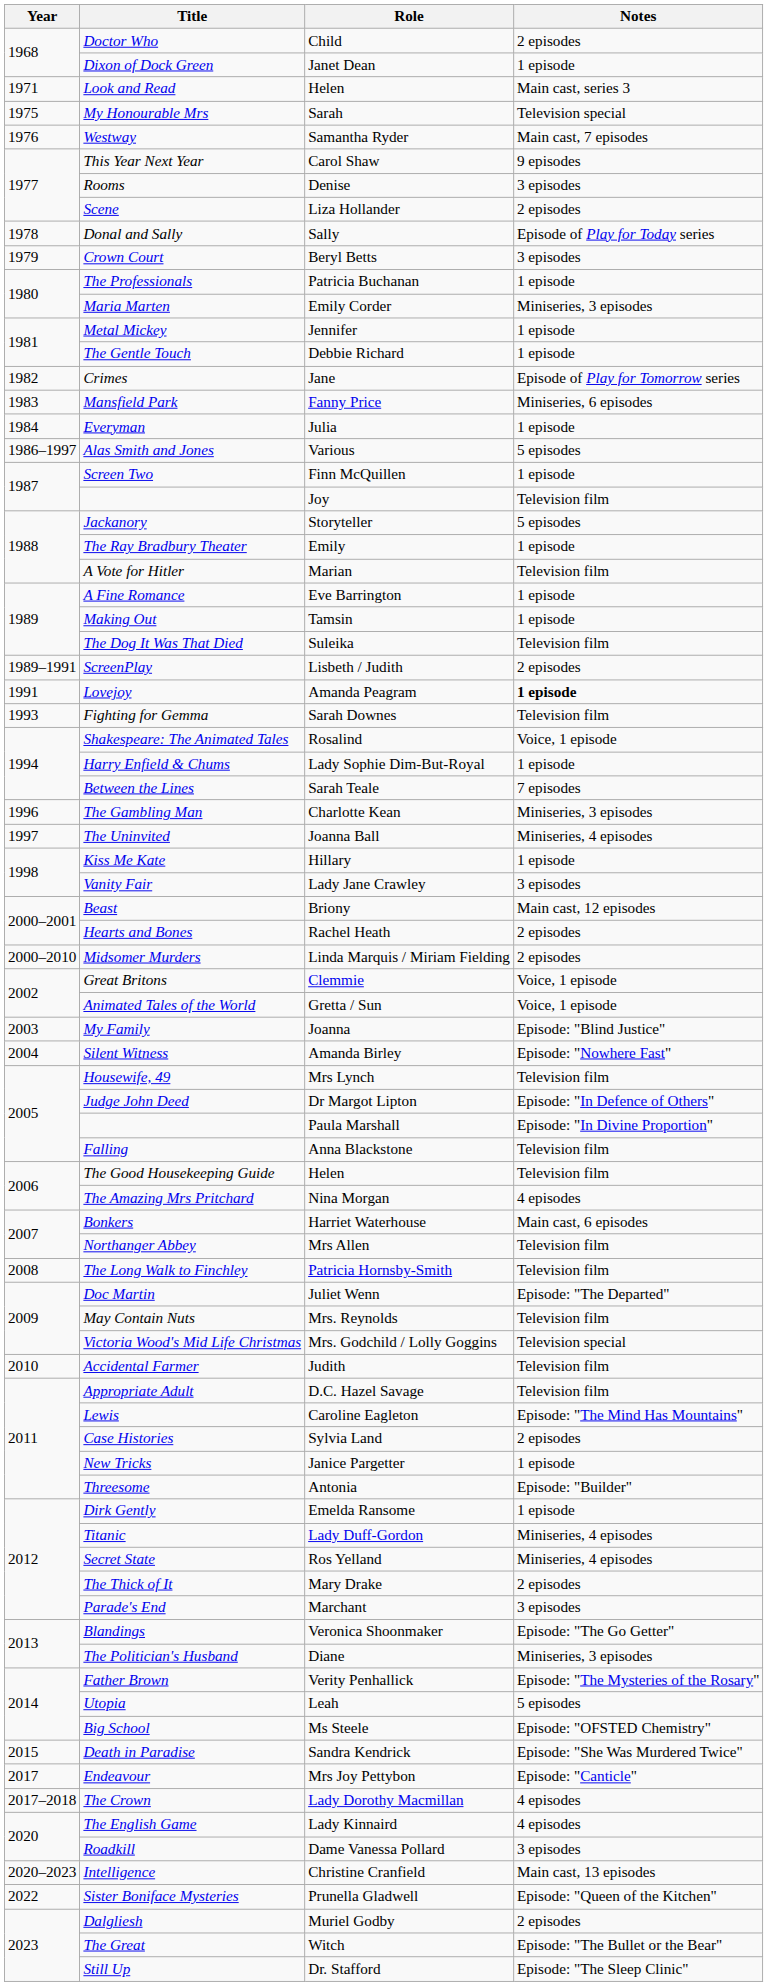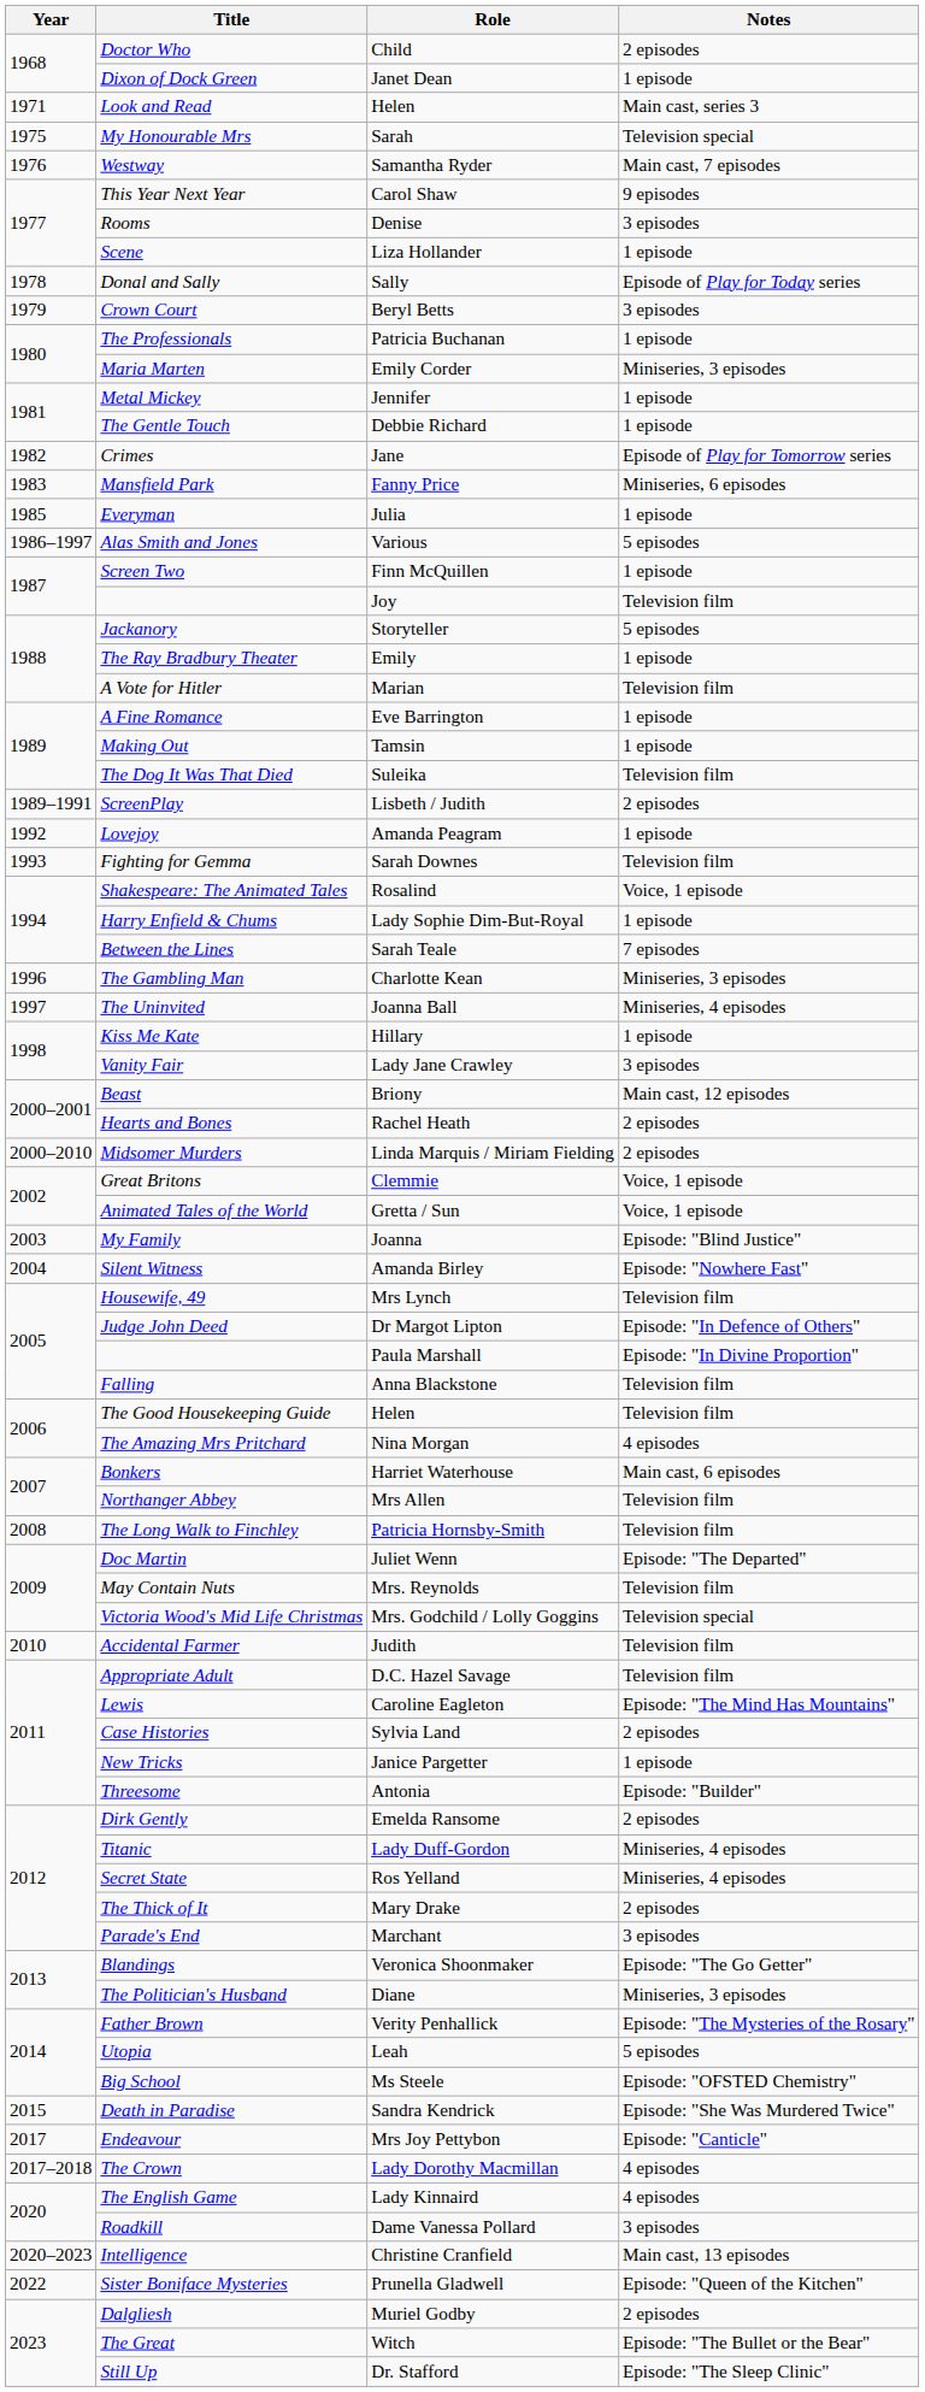 <table class="wikitable sortable">
 <tr>
 <th>Year</th>
 <th>Title</th>
 <th>Role</th>
 <th class="unsortable">Notes</th>
 </tr>
 <tr>
 <td rowspan="2">1968</td>
 <td><em><a href='#'>Doctor Who</a></em></td>
 <td>Child</td>
 <td>2 episodes</td>
 </tr>
 <tr>
 <td><em><a href='#'>Dixon of Dock Green</a></em></td>
 <td>Janet Dean</td>
 <td>1 episode</td>
 </tr>
 <tr>
 <td>1971</td>
 <td><em><a href='#'>Look and Read</a></em></td>
 <td>Helen</td>
 <td>Main cast, series 3</td>
 </tr>
 <tr>
 <td>1975</td>
 <td><em><a href='#'>My Honourable Mrs</a></em></td>
 <td>Sarah</td>
 <td>Television special</td>
 </tr>
 <tr>
 <td>1976</td>
 <td><em><a href='#'>Westway</a></em></td>
 <td>Samantha Ryder</td>
 <td>Main cast, 7 episodes</td>
 </tr>
 <tr>
 <td rowspan="3">1977</td>
 <td><em>This Year Next Year</em></td>
 <td>Carol Shaw</td>
 <td>9 episodes</td>
 </tr>
 <tr>
 <td><em>Rooms</em></td>
 <td>Denise</td>
 <td>3 episodes</td>
 </tr>
 <tr>
 <td><em><a href='#'>Scene</a></em></td>
 <td>Liza Hollander</td>
-<td>2 episodes</td>
+<td>1 episode</td>
 </tr>
 <tr>
 <td>1978</td>
 <td><em>Donal and Sally</em></td>
 <td>Sally</td>
 <td>Episode of <em><a href='#'>Play for Today</a></em> series</td>
 </tr>
 <tr>
 <td>1979</td>
 <td><em><a href='#'>Crown Court</a></em></td>
 <td>Beryl Betts</td>
 <td>3 episodes</td>
 </tr>
 <tr>
 <td rowspan="2">1980</td>
 <td><em><a href='#'>The Professionals</a></em></td>
 <td>Patricia Buchanan</td>
 <td>1 episode</td>
 </tr>
 <tr>
 <td><em><a href='#'> Maria Marten</a></em></td>
 <td>Emily Corder</td>
 <td>Miniseries, 3 episodes</td>
 </tr>
 <tr>
 <td rowspan="2">1981</td>
 <td><em><a href='#'>Metal Mickey</a></em></td>
 <td>Jennifer</td>
 <td>1 episode</td>
 </tr>
 <tr>
 <td><em><a href='#'>The Gentle Touch</a></em></td>
 <td>Debbie Richard</td>
 <td>1 episode</td>
 </tr>
 <tr>
 <td>1982</td>
 <td><em>Crimes</em></td>
 <td>Jane</td>
 <td>Episode of <em><a href='#'>Play for Tomorrow</a></em> series</td>
 </tr>
 <tr>
 <td>1983</td>
 <td><em><a href='#'>Mansfield Park</a></em></td>
 <td><a href='#'>Fanny Price</a></td>
 <td>Miniseries, 6 episodes</td>
 </tr>
 <tr>
-<td>1984</td>
+<td>1985</td>
 <td><em><a href='#'>Everyman</a></em></td>
 <td>Julia</td>
 <td>1 episode</td>
 </tr>
 <tr>
 <td>1986–1997</td>
 <td><em><a href='#'>Alas Smith and Jones</a></em></td>
 <td>Various</td>
 <td>5 episodes</td>
 </tr>
 <tr>
 <td rowspan="2">1987</td>
 <td><em><a href='#'>Screen Two</a></em></td>
 <td>Finn McQuillen</td>
 <td>1 episode</td>
 </tr>
 <tr>
 <td><em></em></td>
 <td>Joy</td>
 <td>Television film</td>
 </tr>
 <tr>
 <td rowspan="3">1988</td>
 <td><em><a href='#'>Jackanory</a></em></td>
 <td>Storyteller</td>
 <td>5 episodes</td>
 </tr>
 <tr>
 <td><em><a href='#'>The Ray Bradbury Theater</a></em></td>
 <td>Emily</td>
 <td>1 episode</td>
 </tr>
 <tr>
 <td><em>A Vote for Hitler</em></td>
 <td>Marian</td>
 <td>Television film</td>
 </tr>
 <tr>
 <td rowspan="3">1989</td>
 <td><em><a href='#'>A Fine Romance</a></em></td>
 <td>Eve Barrington</td>
 <td>1 episode</td>
 </tr>
 <tr>
 <td><em><a href='#'>Making Out</a></em></td>
 <td>Tamsin</td>
 <td>1 episode</td>
 </tr>
 <tr>
 <td><em><a href='#'>The Dog It Was That Died</a></em></td>
 <td>Suleika</td>
 <td>Television film</td>
 </tr>
 <tr>
 <td>1989–1991</td>
 <td><em><a href='#'>ScreenPlay</a></em></td>
 <td>Lisbeth / Judith</td>
 <td>2 episodes</td>
 </tr>
 <tr>
-<td>1991</td>
+<td>1992</td>
 <td><em><a href='#'>Lovejoy</a></em></td>
 <td>Amanda Peagram</td>
-<td><strong>1 episode</strong></td>
+<td>1 episode</td>
 </tr>
 <tr>
 <td>1993</td>
 <td><em>Fighting for Gemma</em></td>
 <td>Sarah Downes</td>
 <td>Television film</td>
 </tr>
 <tr>
 <td rowspan="3">1994</td>
 <td><em><a href='#'>Shakespeare: The Animated Tales</a></em></td>
 <td>Rosalind</td>
 <td>Voice, 1 episode</td>
 </tr>
 <tr>
 <td><em><a href='#'>Harry Enfield & Chums</a></em></td>
 <td>Lady Sophie Dim-But-Royal</td>
 <td>1 episode</td>
 </tr>
 <tr>
 <td><em><a href='#'>Between the Lines</a></em></td>
 <td>Sarah Teale</td>
 <td>7 episodes</td>
 </tr>
 <tr>
 <td>1996</td>
 <td><em><a href='#'>The Gambling Man</a></em></td>
 <td>Charlotte Kean</td>
 <td>Miniseries, 3 episodes</td>
 </tr>
 <tr>
 <td>1997</td>
 <td><em><a href='#'>The Uninvited</a></em></td>
 <td>Joanna Ball</td>
 <td>Miniseries, 4 episodes</td>
 </tr>
 <tr>
 <td rowspan="2">1998</td>
 <td><em><a href='#'>Kiss Me Kate</a></em></td>
 <td>Hillary</td>
 <td>1 episode</td>
 </tr>
 <tr>
 <td><em><a href='#'>Vanity Fair</a></em></td>
 <td>Lady Jane Crawley</td>
 <td>3 episodes</td>
 </tr>
 <tr>
 <td rowspan="2">2000–2001</td>
 <td><em><a href='#'>Beast</a></em></td>
 <td>Briony</td>
 <td>Main cast, 12 episodes</td>
 </tr>
 <tr>
 <td><em><a href='#'>Hearts and Bones</a></em></td>
 <td>Rachel Heath</td>
 <td>2 episodes</td>
 </tr>
 <tr>
 <td>2000–2010</td>
 <td><em><a href='#'>Midsomer Murders</a></em></td>
 <td>Linda Marquis / Miriam Fielding</td>
 <td>2 episodes</td>
 </tr>
 <tr>
 <td rowspan="2">2002</td>
 <td><em>Great Britons</em></td>
 <td><a href='#'>Clemmie</a></td>
 <td>Voice, 1 episode</td>
 </tr>
 <tr>
 <td><em><a href='#'>Animated Tales of the World</a></em></td>
 <td>Gretta / Sun</td>
 <td>Voice, 1 episode</td>
 </tr>
 <tr>
 <td>2003</td>
 <td><em><a href='#'>My Family</a></em></td>
 <td>Joanna</td>
 <td>Episode: "Blind Justice"</td>
 </tr>
 <tr>
 <td>2004</td>
 <td><em><a href='#'>Silent Witness</a></em></td>
 <td>Amanda Birley</td>
 <td>Episode: "<a href='#'>Nowhere Fast</a>"</td>
 </tr>
 <tr>
 <td rowspan="4">2005</td>
 <td><em><a href='#'>Housewife, 49</a></em></td>
 <td>Mrs Lynch</td>
 <td>Television film</td>
 </tr>
 <tr>
 <td><em><a href='#'>Judge John Deed</a></em></td>
 <td>Dr Margot Lipton</td>
 <td>Episode: "<a href='#'>In Defence of Others</a>"</td>
 </tr>
 <tr>
 <td><em></em></td>
 <td>Paula Marshall</td>
 <td>Episode: "<a href='#'>In Divine Proportion</a>"</td>
 </tr>
 <tr>
 <td><em><a href='#'>Falling</a></em></td>
 <td>Anna Blackstone</td>
 <td>Television film</td>
 </tr>
 <tr>
 <td rowspan="2">2006</td>
 <td><em>The Good Housekeeping Guide</em></td>
 <td>Helen</td>
 <td>Television film</td>
 </tr>
 <tr>
 <td><em><a href='#'>The Amazing Mrs Pritchard</a></em></td>
 <td>Nina Morgan</td>
 <td>4 episodes</td>
 </tr>
 <tr>
 <td rowspan="2">2007</td>
 <td><em><a href='#'>Bonkers</a></em></td>
 <td>Harriet Waterhouse</td>
 <td>Main cast, 6 episodes</td>
 </tr>
 <tr>
 <td><em><a href='#'>Northanger Abbey</a></em></td>
 <td>Mrs Allen</td>
 <td>Television film</td>
 </tr>
 <tr>
 <td>2008</td>
 <td><em><a href='#'>The Long Walk to Finchley</a></em></td>
 <td><a href='#'>Patricia Hornsby-Smith</a></td>
 <td>Television film</td>
 </tr>
 <tr>
 <td rowspan="3">2009</td>
 <td><em><a href='#'>Doc Martin</a></em></td>
 <td>Juliet Wenn</td>
 <td>Episode: "The Departed"</td>
 </tr>
 <tr>
 <td><em>May Contain Nuts</em></td>
 <td>Mrs. Reynolds</td>
 <td>Television film</td>
 </tr>
 <tr>
 <td><em><a href='#'>Victoria Wood's Mid Life Christmas</a></em></td>
 <td>Mrs. Godchild / Lolly Goggins</td>
 <td>Television special</td>
 </tr>
 <tr>
 <td>2010</td>
 <td><em><a href='#'>Accidental Farmer</a></em></td>
 <td>Judith</td>
 <td>Television film</td>
 </tr>
 <tr>
 <td rowspan="5">2011</td>
 <td><em><a href='#'>Appropriate Adult</a></em></td>
 <td>D.C. Hazel Savage</td>
 <td>Television film</td>
 </tr>
 <tr>
 <td><em><a href='#'>Lewis</a></em></td>
 <td>Caroline Eagleton</td>
 <td>Episode: "<a href='#'>The Mind Has Mountains</a>"</td>
 </tr>
 <tr>
 <td><em><a href='#'>Case Histories</a></em></td>
 <td>Sylvia Land</td>
 <td>2 episodes</td>
 </tr>
 <tr>
 <td><em><a href='#'>New Tricks</a></em></td>
 <td>Janice Pargetter</td>
 <td>1 episode</td>
 </tr>
 <tr>
 <td><em><a href='#'>Threesome</a></em></td>
 <td>Antonia</td>
 <td>Episode: "Builder"</td>
 </tr>
 <tr>
 <td rowspan="5">2012</td>
 <td><em><a href='#'>Dirk Gently</a></em></td>
 <td>Emelda Ransome</td>
-<td>1 episode</td>
+<td>2 episodes</td>
 </tr>
 <tr>
 <td><em><a href='#'>Titanic</a></em></td>
 <td><a href='#'>Lady Duff-Gordon</a></td>
 <td>Miniseries, 4 episodes</td>
 </tr>
 <tr>
 <td><em><a href='#'>Secret State</a></em></td>
 <td>Ros Yelland</td>
 <td>Miniseries, 4 episodes</td>
 </tr>
 <tr>
 <td><em><a href='#'>The Thick of It</a></em></td>
 <td>Mary Drake</td>
 <td>2 episodes</td>
 </tr>
 <tr>
 <td><em><a href='#'>Parade's End</a></em></td>
 <td>Marchant</td>
 <td>3 episodes</td>
 </tr>
 <tr>
 <td rowspan="2">2013</td>
 <td><em><a href='#'>Blandings</a></em></td>
 <td>Veronica Shoonmaker</td>
 <td>Episode: "The Go Getter"</td>
 </tr>
 <tr>
 <td><em><a href='#'>The Politician's Husband</a></em></td>
 <td>Diane</td>
 <td>Miniseries, 3 episodes</td>
 </tr>
 <tr>
 <td rowspan="3">2014</td>
 <td><em><a href='#'>Father Brown</a></em></td>
 <td>Verity Penhallick</td>
 <td>Episode: "<a href='#'>The Mysteries of the Rosary</a>"</td>
 </tr>
 <tr>
 <td><em><a href='#'>Utopia</a></em></td>
 <td>Leah</td>
 <td>5 episodes</td>
 </tr>
 <tr>
 <td><em><a href='#'>Big School</a></em></td>
 <td>Ms Steele</td>
 <td>Episode: "OFSTED Chemistry"</td>
 </tr>
 <tr>
 <td>2015</td>
 <td><em><a href='#'>Death in Paradise</a></em></td>
 <td>Sandra Kendrick</td>
 <td>Episode: "She Was Murdered Twice"</td>
 </tr>
 <tr>
 <td>2017</td>
 <td><em><a href='#'>Endeavour</a></em></td>
 <td>Mrs Joy Pettybon</td>
 <td>Episode: "<a href='#'>Canticle</a>"</td>
 </tr>
 <tr>
 <td>2017–2018</td>
 <td><em><a href='#'>The Crown</a></em></td>
 <td><a href='#'>Lady Dorothy Macmillan</a></td>
 <td>4 episodes</td>
 </tr>
 <tr>
 <td rowspan="2">2020</td>
 <td><em><a href='#'>The English Game</a></em></td>
 <td>Lady Kinnaird</td>
 <td>4 episodes</td>
 </tr>
 <tr>
 <td><em><a href='#'>Roadkill</a></em></td>
 <td>Dame Vanessa Pollard</td>
 <td>3 episodes</td>
 </tr>
 <tr>
 <td>2020–2023</td>
 <td><em><a href='#'>Intelligence</a></em></td>
 <td>Christine Cranfield</td>
 <td>Main cast, 13 episodes</td>
 </tr>
 <tr>
 <td>2022</td>
 <td><em><a href='#'>Sister Boniface Mysteries</a></em></td>
 <td>Prunella Gladwell</td>
 <td>Episode: "Queen of the Kitchen"</td>
 </tr>
 <tr>
 <td rowspan="3">2023</td>
 <td><em><a href='#'>Dalgliesh</a></em></td>
 <td>Muriel Godby</td>
 <td>2 episodes</td>
 </tr>
 <tr>
 <td><em><a href='#'>The Great</a></em></td>
 <td>Witch</td>
 <td>Episode: "The Bullet or the Bear"</td>
 </tr>
 <tr>
 <td><em><a href='#'>Still Up</a></em></td>
 <td>Dr. Stafford</td>
 <td>Episode: "The Sleep Clinic"</td>
 </tr>
 </table>
